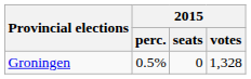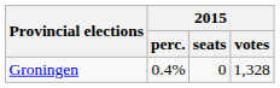 <table class="wikitable">
 <tr>
 <th rowspan="2">Provincial elections</th>
 <th colspan=3>2015</th>
 </tr>
 <tr>
 <th>perc.</th>
 <th>seats</th>
 <th>votes</th>
 </tr>
 <tr>
 <td><a href='#'>Groningen</a></td>
-<td align="right">0.5%</td>
+<td align="right">0.4%</td>
 <td align="right">0</td>
 <td align="right">1,328</td>
 </tr>
 </table>
